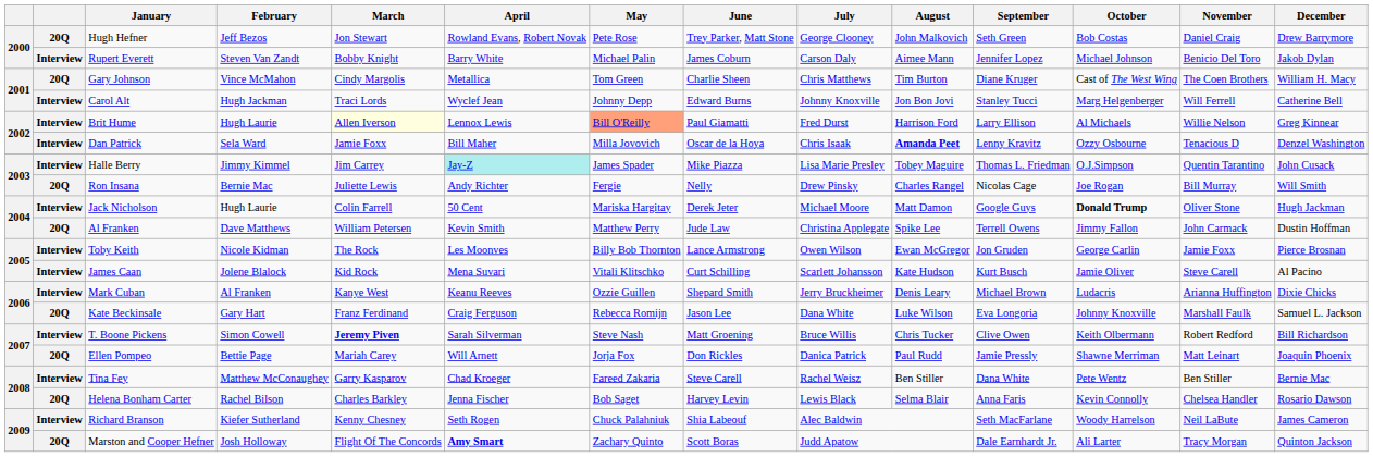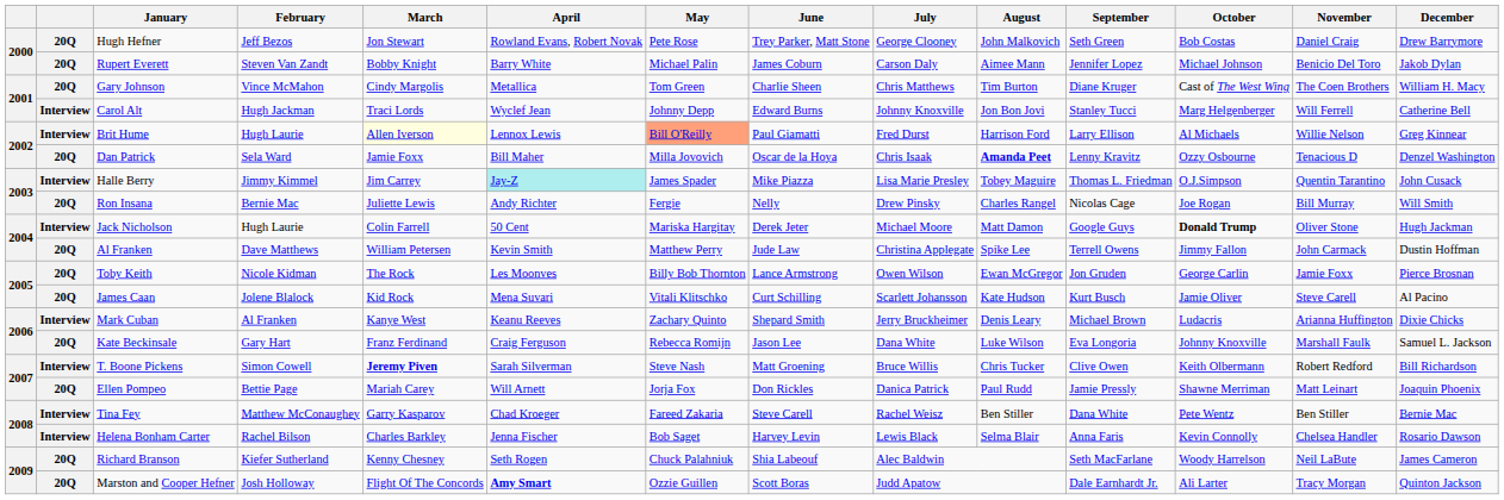 <table class="wikitable">
 <tr>
 <th></th>
 <th></th>
 <th><small>January</small></th>
 <th><small>February</small></th>
 <th><small>March</small></th>
 <th><small>April</small></th>
 <th><small>May</small></th>
 <th><small>June</small></th>
 <th><small>July</small></th>
 <th><small>August</small></th>
 <th><small>September</small></th>
 <th><small>October</small></th>
 <th><small>November</small></th>
 <th><small>December</small></th>
 </tr>
 <tr>
 <th rowspan="2"><small>2000</small></th>
 <th><small>20Q</small></th>
 <td><small>Hugh Hefner</small></td>
 <td><small><a href='#'>Jeff Bezos</a></small></td>
 <td><small><a href='#'>Jon Stewart</a></small></td>
 <td><small><a href='#'>Rowland Evans</a>, <a href='#'>Robert Novak</a></small></td>
 <td><small><a href='#'>Pete Rose</a></small></td>
 <td><small><a href='#'>Trey Parker</a>, <a href='#'>Matt Stone</a></small></td>
 <td><small><a href='#'>George Clooney</a></small></td>
 <td><small><a href='#'>John Malkovich</a></small></td>
 <td><small><a href='#'>Seth Green</a></small></td>
 <td><small><a href='#'>Bob Costas</a></small></td>
 <td><small><a href='#'>Daniel Craig</a></small></td>
 <td><small><a href='#'>Drew Barrymore</a></small></td>
 </tr>
 <tr>
-<th><small>Interview</small></th>
+<th><small>20Q</small></th>
 <td><small><a href='#'>Rupert Everett</a></small></td>
 <td><small><a href='#'>Steven Van Zandt</a></small></td>
 <td><small><a href='#'>Bobby Knight</a></small></td>
 <td><small><a href='#'>Barry White</a></small></td>
 <td><small><a href='#'>Michael Palin</a></small></td>
 <td><small><a href='#'>James Coburn</a></small></td>
 <td><small><a href='#'>Carson Daly</a></small></td>
 <td><small><a href='#'>Aimee Mann</a></small></td>
 <td><small><a href='#'>Jennifer Lopez</a></small></td>
 <td><small><a href='#'>Michael Johnson</a></small></td>
 <td><small><a href='#'>Benicio Del Toro</a></small></td>
 <td><a href='#'><small>Jakob Dylan</small></a></td>
 </tr>
 <tr>
 <th rowspan="2"><small>2001</small></th>
 <th><small>20Q</small></th>
 <td><small><a href='#'>Gary Johnson</a></small></td>
 <td><small><a href='#'>Vince McMahon</a></small></td>
 <td><small><a href='#'>Cindy Margolis</a></small></td>
 <td><small><a href='#'>Metallica</a></small></td>
 <td><small><a href='#'>Tom Green</a></small></td>
 <td><small><a href='#'>Charlie Sheen</a></small></td>
 <td><small><a href='#'>Chris Matthews</a></small></td>
 <td><small><a href='#'>Tim Burton</a></small></td>
 <td><small><a href='#'>Diane Kruger</a></small></td>
 <td><small>Cast of <em><a href='#'>The West Wing</a></em></small></td>
 <td><small><a href='#'>The Coen Brothers</a></small></td>
 <td><a href='#'><small>William H. Macy</small></a></td>
 </tr>
 <tr>
 <th><small>Interview</small></th>
 <td><small><a href='#'>Carol Alt</a></small></td>
 <td><small><a href='#'>Hugh Jackman</a></small></td>
 <td><small><a href='#'>Traci Lords</a></small></td>
 <td><small><a href='#'>Wyclef Jean</a></small></td>
 <td><small><a href='#'>Johnny Depp</a></small></td>
 <td><small><a href='#'>Edward Burns</a></small></td>
 <td><small><a href='#'>Johnny Knoxville</a></small></td>
 <td><small><a href='#'>Jon Bon Jovi</a></small></td>
 <td><small><a href='#'>Stanley Tucci</a></small></td>
 <td><small><a href='#'>Marg Helgenberger</a></small></td>
 <td><small><a href='#'>Will Ferrell</a></small></td>
 <td><small><a href='#'>Catherine Bell</a></small></td>
 </tr>
 <tr>
 <th rowspan="2"><small>2002</small></th>
 <th><small>Interview</small></th>
 <td><small><a href='#'>Brit Hume</a></small></td>
 <td><small><a href='#'>Hugh Laurie</a></small></td>
 <td style="background: lightyellow;"><small><a href='#'>Allen Iverson</a></small></td>
 <td><small><a href='#'>Lennox Lewis</a></small></td>
 <td style="background: lightsalmon;"><small><a href='#'>Bill O'Reilly</a></small></td>
 <td><small><a href='#'>Paul Giamatti</a></small></td>
 <td><small><a href='#'>Fred Durst</a></small></td>
 <td><small><a href='#'>Harrison Ford</a></small></td>
 <td><small><a href='#'>Larry Ellison</a></small></td>
 <td><small><a href='#'>Al Michaels</a></small></td>
 <td><small><a href='#'>Willie Nelson</a></small></td>
 <td><a href='#'><small>Greg Kinnear</small></a></td>
 </tr>
 <tr>
-<th><small>Interview</small></th>
+<th><small>20Q</small></th>
 <td><small><a href='#'>Dan Patrick</a></small></td>
 <td><small><a href='#'>Sela Ward</a></small></td>
 <td><small><a href='#'>Jamie Foxx</a></small></td>
 <td><small><a href='#'>Bill Maher</a></small></td>
 <td><small><a href='#'>Milla Jovovich</a></small></td>
 <td><small><a href='#'>Oscar de la Hoya</a></small></td>
 <td><small><a href='#'>Chris Isaak</a></small></td>
 <td><strong><small><a href='#'>Amanda Peet</a></small></strong></td>
 <td><small><a href='#'>Lenny Kravitz</a></small></td>
 <td><small><a href='#'>Ozzy Osbourne</a></small></td>
 <td><small><a href='#'>Tenacious D</a></small></td>
 <td><small><a href='#'>Denzel Washington</a></small></td>
 </tr>
 <tr>
 <th rowspan="2"><small>2003</small></th>
 <th><small>Interview</small></th>
 <td><small>Halle Berry</small></td>
 <td><small><a href='#'>Jimmy Kimmel</a></small></td>
 <td><small><a href='#'>Jim Carrey</a></small></td>
 <td style="background: paleturquoise;"><small><a href='#'>Jay-Z</a></small></td>
 <td><small><a href='#'>James Spader</a></small></td>
 <td><small><a href='#'>Mike Piazza</a></small></td>
 <td><small><a href='#'>Lisa Marie Presley</a></small></td>
 <td><small><a href='#'>Tobey Maguire</a></small></td>
 <td><small><a href='#'>Thomas L. Friedman</a></small></td>
 <td><small><a href='#'>O.J.Simpson</a></small></td>
 <td><small><a href='#'>Quentin Tarantino</a></small></td>
 <td><small><a href='#'>John Cusack</a></small></td>
 </tr>
 <tr>
 <th><small>20Q</small></th>
 <td><a href='#'><small>Ron Insana</small></a></td>
 <td><a href='#'><small>Bernie Mac</small></a></td>
 <td><a href='#'><small>Juliette Lewis</small></a></td>
 <td><a href='#'><small>Andy Richter</small></a></td>
 <td><small><a href='#'>Fergie</a></small></td>
 <td><small><a href='#'>Nelly</a></small></td>
 <td><small><a href='#'>Drew Pinsky</a></small></td>
 <td><a href='#'><small>Charles Rangel</small></a></td>
 <td><small>Nicolas Cage</small></td>
 <td><a href='#'><small>Joe Rogan</small></a></td>
 <td><a href='#'><small>Bill Murray</small></a></td>
 <td><small><a href='#'>Will Smith</a></small></td>
 </tr>
 <tr>
 <th rowspan="2"><small>2004</small></th>
 <th><small>Interview</small></th>
 <td><small><a href='#'>Jack Nicholson</a></small></td>
 <td><small>Hugh Laurie</small></td>
 <td><small><a href='#'>Colin Farrell</a></small></td>
 <td><small><a href='#'>50 Cent</a></small></td>
 <td><small><a href='#'>Mariska Hargitay</a></small></td>
 <td><small><a href='#'>Derek Jeter</a></small></td>
 <td><small><a href='#'>Michael Moore</a></small></td>
 <td><small><a href='#'>Matt Damon</a></small></td>
 <td><small><a href='#'>Google Guys</a></small></td>
 <td><strong><small>Donald Trump</small></strong></td>
 <td><small><a href='#'>Oliver Stone</a></small></td>
 <td><small><a href='#'>Hugh Jackman</a></small></td>
 </tr>
 <tr>
 <th><small>20Q</small></th>
 <td><a href='#'><small>Al Franken</small></a></td>
 <td><a href='#'><small>Dave Matthews</small></a></td>
 <td><a href='#'><small>William Petersen</small></a></td>
 <td><small><a href='#'>Kevin Smith</a></small></td>
 <td><small><a href='#'>Matthew Perry</a></small></td>
 <td><small><a href='#'>Jude Law</a></small></td>
 <td><small><a href='#'>Christina Applegate</a></small></td>
 <td><small><a href='#'>Spike Lee</a></small></td>
 <td><small><a href='#'>Terrell Owens</a></small></td>
 <td><small><a href='#'>Jimmy Fallon</a></small></td>
 <td><small><a href='#'>John Carmack</a></small></td>
 <td><small>Dustin Hoffman</small></td>
 </tr>
 <tr>
 <th rowspan="2"><small>2005</small></th>
-<th><small>Interview</small></th>
+<th><small>20Q</small></th>
 <td><small><a href='#'>Toby Keith</a></small></td>
 <td><small><a href='#'>Nicole Kidman</a></small></td>
 <td><small><a href='#'>The Rock</a></small></td>
 <td><small><a href='#'>Les Moonves</a></small></td>
 <td><small><a href='#'>Billy Bob Thornton</a></small></td>
 <td><small><a href='#'>Lance Armstrong</a></small></td>
 <td><small><a href='#'>Owen Wilson</a></small></td>
 <td><small><a href='#'>Ewan McGregor</a></small></td>
 <td><small><a href='#'>Jon Gruden</a></small></td>
 <td><small><a href='#'>George Carlin</a></small></td>
 <td><small><a href='#'>Jamie Foxx</a></small></td>
 <td><small><a href='#'>Pierce Brosnan</a></small></td>
 </tr>
 <tr>
-<th><small>Interview</small></th>
+<th><small>20Q</small></th>
 <td><small><a href='#'>James Caan</a></small></td>
 <td><small><a href='#'>Jolene Blalock</a></small></td>
 <td><small><a href='#'>Kid Rock</a></small></td>
 <td><small><a href='#'>Mena Suvari</a></small></td>
 <td><a href='#'><small>Vitali Klitschko</small></a></td>
 <td><small><a href='#'>Curt Schilling</a></small></td>
 <td><small><a href='#'>Scarlett Johansson</a></small></td>
 <td><small><a href='#'>Kate Hudson</a></small></td>
 <td><small><a href='#'>Kurt Busch</a></small></td>
 <td><a href='#'><small>Jamie Oliver</small></a></td>
 <td><small><a href='#'>Steve Carell</a></small></td>
 <td><small>Al Pacino</small></td>
 </tr>
 <tr>
 <th rowspan="2"><small>2006</small></th>
 <th><small>Interview</small></th>
 <td><small><a href='#'>Mark Cuban</a></small></td>
 <td><small><a href='#'>Al Franken</a></small></td>
 <td><small><a href='#'>Kanye West</a></small></td>
 <td><small><a href='#'>Keanu Reeves</a></small></td>
-<td><small><a href='#'>Ozzie Guillen</a></small></td>
+<td><small><a href='#'>Zachary Quinto</a></small></td>
 <td><small><a href='#'>Shepard Smith</a></small></td>
 <td><small><a href='#'>Jerry Bruckheimer</a></small></td>
 <td><small><a href='#'>Denis Leary</a></small></td>
 <td><small><a href='#'>Michael Brown</a></small></td>
 <td><small><a href='#'>Ludacris</a></small></td>
 <td><small><a href='#'>Arianna Huffington</a></small></td>
 <td><small><a href='#'>Dixie Chicks</a></small></td>
 </tr>
 <tr>
 <th><small>20Q</small></th>
 <td><small><a href='#'>Kate Beckinsale</a></small></td>
 <td><small><a href='#'>Gary Hart</a></small></td>
 <td><small><a href='#'>Franz Ferdinand</a></small></td>
 <td><small><a href='#'>Craig Ferguson</a></small></td>
 <td><a href='#'><small>Rebecca Romijn</small></a></td>
 <td><a href='#'><small>Jason Lee</small></a></td>
 <td><a href='#'><small>Dana White</small></a></td>
 <td><small><a href='#'>Luke Wilson</a></small></td>
 <td><small><a href='#'>Eva Longoria</a></small></td>
 <td><small><a href='#'>Johnny Knoxville</a></small></td>
 <td><a href='#'><small>Marshall Faulk</small></a></td>
 <td><small>Samuel L. Jackson</small></td>
 </tr>
 <tr>
 <th rowspan="2"><small>2007</small></th>
 <th><small>Interview</small></th>
 <td><small><a href='#'>T. Boone Pickens</a></small></td>
 <td><small><a href='#'>Simon Cowell</a></small></td>
 <td><strong><small><a href='#'>Jeremy Piven</a></small></strong></td>
 <td><small><a href='#'>Sarah Silverman</a></small></td>
 <td><small><a href='#'>Steve Nash</a></small></td>
 <td><small><a href='#'>Matt Groening</a></small></td>
 <td><small><a href='#'>Bruce Willis</a></small></td>
 <td><small><a href='#'>Chris Tucker</a></small></td>
 <td><small><a href='#'>Clive Owen</a></small></td>
 <td><small><a href='#'>Keith Olbermann</a></small></td>
 <td><small>Robert Redford</small></td>
 <td><small><a href='#'>Bill Richardson</a></small></td>
 </tr>
 <tr>
 <th><small>20Q</small></th>
 <td><small><a href='#'>Ellen Pompeo</a></small></td>
 <td><small><a href='#'>Bettie Page</a></small></td>
 <td><small><a href='#'>Mariah Carey</a></small></td>
 <td><small><a href='#'>Will Arnett</a></small></td>
 <td><a href='#'><small>Jorja Fox</small></a></td>
 <td><small><a href='#'>Don Rickles</a></small></td>
 <td><small><a href='#'>Danica Patrick</a></small></td>
 <td><small><a href='#'>Paul Rudd</a></small></td>
 <td><small><a href='#'>Jamie Pressly</a></small></td>
 <td><small><a href='#'>Shawne Merriman</a></small></td>
 <td><small><a href='#'>Matt Leinart</a></small></td>
 <td><small><a href='#'>Joaquin Phoenix</a></small></td>
 </tr>
 <tr>
 <th rowspan="2"><small>2008</small></th>
 <th><small>Interview</small></th>
 <td><small><a href='#'>Tina Fey</a></small></td>
 <td><small><a href='#'>Matthew McConaughey</a></small></td>
 <td><small><a href='#'>Garry Kasparov</a></small></td>
 <td><small><a href='#'>Chad Kroeger</a></small></td>
 <td><small><a href='#'>Fareed Zakaria</a></small></td>
 <td><small><a href='#'>Steve Carell</a></small></td>
 <td><a href='#'><small>Rachel Weisz</small></a></td>
 <td><small>Ben Stiller</small></td>
 <td><small><a href='#'>Dana White</a></small></td>
 <td><small><a href='#'>Pete Wentz</a></small></td>
 <td><small>Ben Stiller</small></td>
 <td><small><a href='#'>Bernie Mac</a></small></td>
 </tr>
 <tr>
-<th><small>20Q</small></th>
+<th><small>Interview</small></th>
 <td><small><a href='#'>Helena Bonham Carter</a></small></td>
 <td><small><a href='#'>Rachel Bilson</a></small></td>
 <td><small><a href='#'>Charles Barkley</a></small></td>
 <td><small><a href='#'>Jenna Fischer</a></small></td>
 <td><small><a href='#'>Bob Saget</a></small></td>
 <td><small><a href='#'>Harvey Levin</a></small></td>
 <td><small><a href='#'>Lewis Black</a></small></td>
 <td><small><a href='#'>Selma Blair</a></small></td>
 <td><small><a href='#'>Anna Faris</a></small></td>
 <td><small><a href='#'>Kevin Connolly</a></small></td>
 <td><small><a href='#'>Chelsea Handler</a></small></td>
 <td><small><a href='#'>Rosario Dawson</a></small></td>
 </tr>
 <tr>
 <th rowspan="2"><small>2009</small></th>
-<th><small>Interview</small></th>
+<th><small>20Q</small></th>
 <td><small><a href='#'>Richard Branson</a></small></td>
 <td><small><a href='#'>Kiefer Sutherland</a></small></td>
 <td><small><a href='#'>Kenny Chesney</a></small></td>
 <td><small><a href='#'>Seth Rogen</a></small></td>
 <td><small><a href='#'>Chuck Palahniuk</a></small></td>
 <td><small><a href='#'>Shia Labeouf</a></small></td>
 <td colspan="2"><small><a href='#'>Alec Baldwin</a></small></td>
 <td><small><a href='#'>Seth MacFarlane</a></small></td>
 <td><small><a href='#'>Woody Harrelson</a></small></td>
 <td><small><a href='#'>Neil LaBute</a></small></td>
 <td><small><a href='#'>James Cameron</a></small></td>
 </tr>
 <tr>
 <th><small>20Q</small></th>
 <td><small>Marston and <a href='#'>Cooper Hefner</a></small></td>
 <td><a href='#'><small>Josh Holloway</small></a></td>
 <td><a href='#'><small>Flight Of The Concords</small></a></td>
 <td><strong><small><a href='#'>Amy Smart</a></small></strong></td>
-<td><small><a href='#'>Zachary Quinto</a></small></td>
+<td><small><a href='#'>Ozzie Guillen</a></small></td>
 <td><small><a href='#'>Scott Boras</a></small></td>
 <td colspan="2"><small><a href='#'>Judd Apatow</a></small></td>
 <td><small><a href='#'>Dale Earnhardt Jr.</a></small></td>
 <td><small><a href='#'>Ali Larter</a></small></td>
 <td><small><a href='#'>Tracy Morgan</a></small></td>
 <td><small><a href='#'>Quinton Jackson</a></small></td>
 </tr>
 </table>
